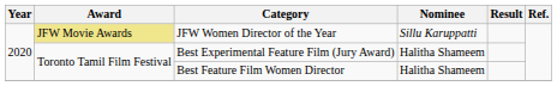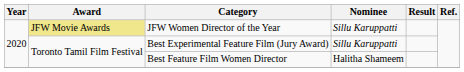 <table class="wikitable plainrowheaders sortable">
 <tr>
 <th scope="col">Year</th>
 <th scope="col">Award</th>
 <th scope="col">Category</th>
 <th scope="col">Nominee</th>
 <th scope="col">Result</th>
 <th scope="col">Ref.</th>
 </tr>
 <tr>
 <td rowspan="3">2020</td>
 <td style="background: khaki;">JFW Movie Awards</td>
 <td>JFW Women Director of the Year</td>
 <td><em>Sillu Karuppatti</em></td>
 <td></td>
 <td rowspan="3"></td>
 </tr>
 <tr>
 <td rowspan="2">Toronto Tamil Film Festival</td>
 <td>Best Experimental Feature Film (Jury Award)</td>
-<td>Halitha Shameem</td>
+<td><em>Sillu Karuppatti</em></td>
 <td></td>
 </tr>
 <tr>
 <td>Best Feature Film Women Director</td>
 <td>Halitha Shameem</td>
 <td></td>
 </tr>
 <tr>
 </tr>
 </table>
